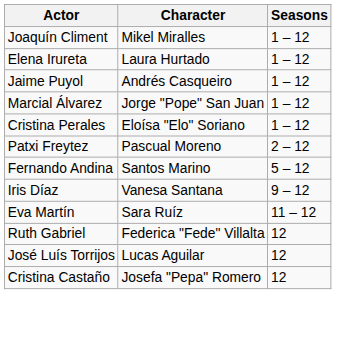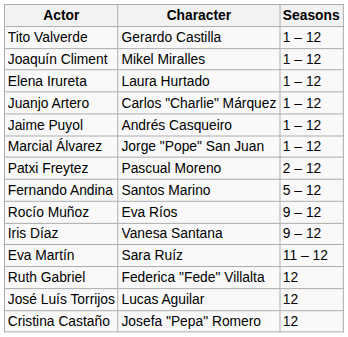 <table class="wikitable" style="font-size:90%;">
 <tr>
 <th>Actor</th>
 <th>Character</th>
 <th>Seasons</th>
+</tr>
+<tr>
+<td>Tito Valverde</td>
+<td>Gerardo Castilla</td>
+<td>1 – 12</td>
 </tr>
 <tr>
 <td>Joaquín Climent</td>
 <td>Mikel Miralles</td>
 <td>1 – 12</td>
 </tr>
 <tr>
 <td>Elena Irureta</td>
 <td>Laura Hurtado</td>
+<td>1 – 12</td>
+</tr>
+<tr>
+<td>Juanjo Artero</td>
+<td>Carlos "Charlie" Márquez</td>
 <td>1 – 12</td>
 </tr>
 <tr>
 <td>Jaime Puyol</td>
 <td>Andrés Casqueiro</td>
 <td>1 – 12</td>
 </tr>
 <tr>
 <td>Marcial Álvarez</td>
 <td>Jorge "Pope" San Juan</td>
 <td>1 – 12</td>
 </tr>
 <tr>
-<td>Cristina Perales</td>
-<td>Eloísa "Elo" Soriano</td>
-<td>1 – 12</td>
-</tr>
-<tr>
 <td>Patxi Freytez</td>
 <td>Pascual Moreno</td>
 <td>2 – 12</td>
 </tr>
 <tr>
 <td>Fernando Andina</td>
 <td>Santos Marino</td>
 <td>5 – 12</td>
+</tr>
+<tr>
+<td>Rocío Muñoz</td>
+<td>Eva Ríos</td>
+<td>9 – 12</td>
 </tr>
 <tr>
 <td>Iris Díaz</td>
 <td>Vanesa Santana</td>
 <td>9 – 12</td>
 </tr>
 <tr>
 <td>Eva Martín</td>
 <td>Sara Ruíz</td>
 <td>11 – 12</td>
 </tr>
 <tr>
 <td>Ruth Gabriel</td>
 <td>Federica "Fede" Villalta</td>
 <td>12</td>
 </tr>
 <tr>
 <td>José Luís Torrijos</td>
 <td>Lucas Aguilar</td>
 <td>12</td>
 </tr>
 <tr>
 <td>Cristina Castaño</td>
 <td>Josefa "Pepa" Romero</td>
 <td>12</td>
 </tr>
 </table>
